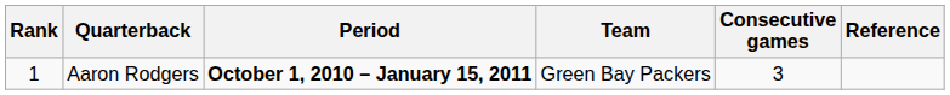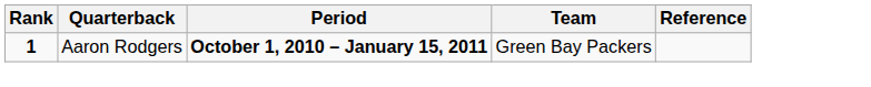 <table class="wikitable">
 <tr>
 <th>Rank</th>
 <th>Quarterback</th>
 <th>Period</th>
 <th>Team</th>
-<th>Consecutive<br>games</th>
 <th>Reference</th>
 </tr>
 <tr>
-<td style="text-align:center;">1</td>
+<td style="text-align:center;"><strong>1</strong></td>
 <td>Aaron Rodgers</td>
 <td><strong>October 1, 2010 – January 15, 2011</strong></td>
 <td>Green Bay Packers</td>
-<td style="text-align:center;">3</td>
 <td style="text-align:center;"></td>
 </tr>
 </table>
